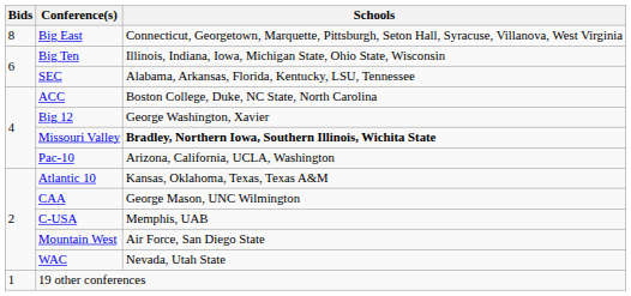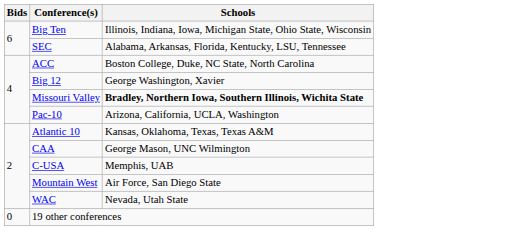 <table class="wikitable">
 <tr>
 <th>Bids</th>
 <th>Conference(s)</th>
 <th>Schools</th>
-</tr>
-<tr>
-<td>8</td>
-<td><a href='#'>Big East</a></td>
-<td>Connecticut, Georgetown, Marquette, Pittsburgh, Seton Hall, Syracuse, Villanova, West Virginia</td>
 </tr>
 <tr>
 <td rowspan="2">6</td>
 <td><a href='#'>Big Ten</a></td>
 <td>Illinois, Indiana, Iowa, Michigan State, Ohio State, Wisconsin</td>
 </tr>
 <tr>
 <td><a href='#'>SEC</a></td>
 <td>Alabama, Arkansas, Florida, Kentucky, LSU, Tennessee</td>
 </tr>
 <tr>
 <td rowspan="4">4</td>
 <td><a href='#'>ACC</a></td>
 <td>Boston College, Duke, NC State, North Carolina</td>
 </tr>
 <tr>
 <td><a href='#'>Big 12</a></td>
 <td>George Washington, Xavier</td>
 </tr>
 <tr>
 <td><a href='#'>Missouri Valley</a></td>
 <td><strong>Bradley, Northern Iowa, Southern Illinois, Wichita State</strong></td>
 </tr>
 <tr>
 <td><a href='#'>Pac-10</a></td>
 <td>Arizona, California, UCLA, Washington</td>
 </tr>
 <tr>
 <td rowspan="5">2</td>
 <td><a href='#'>Atlantic 10</a></td>
 <td>Kansas, Oklahoma, Texas, Texas A&M</td>
 </tr>
 <tr>
 <td><a href='#'>CAA</a></td>
 <td>George Mason, UNC Wilmington</td>
 </tr>
 <tr>
 <td><a href='#'>C-USA</a></td>
 <td>Memphis, UAB</td>
 </tr>
 <tr>
 <td><a href='#'>Mountain West</a></td>
 <td>Air Force, San Diego State</td>
 </tr>
 <tr>
 <td><a href='#'>WAC</a></td>
 <td>Nevada, Utah State</td>
 </tr>
 <tr>
-<td>1</td>
+<td>0</td>
 <td colspan="2">19 other conferences</td>
 </tr>
 </table>
